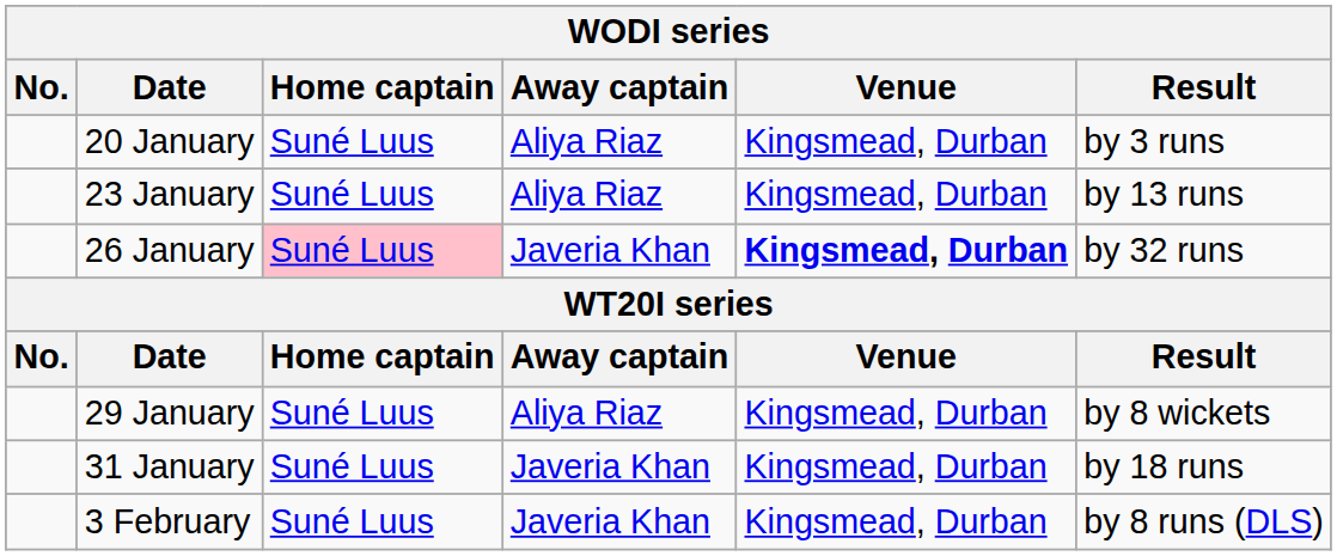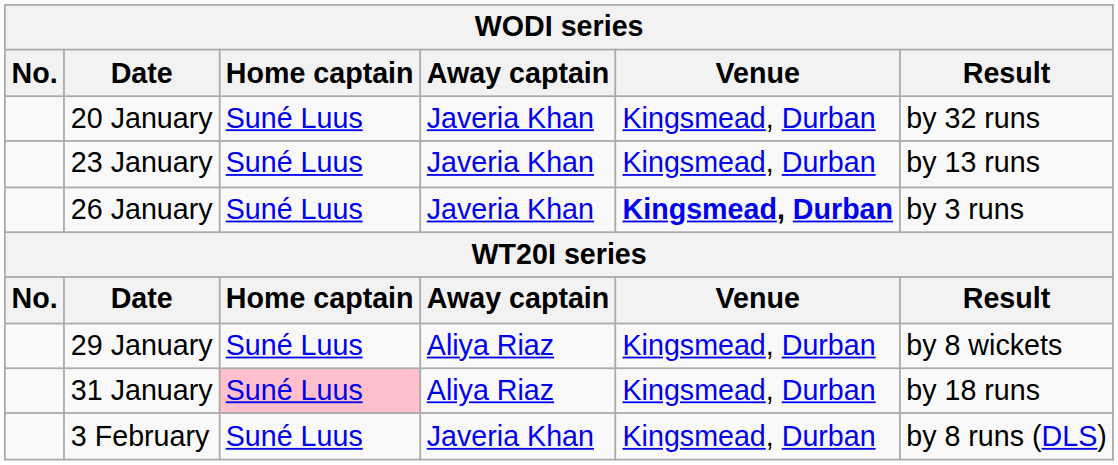 <table class="wikitable">
 <tr>
 <th colspan="9">WODI series</th>
 </tr>
 <tr>
 <th>No.</th>
 <th>Date</th>
 <th>Home captain</th>
 <th>Away captain</th>
 <th>Venue</th>
 <th>Result</th>
 </tr>
 <tr>
 <td></td>
 <td>20 January</td>
 <td><a href='#'>Suné Luus</a></td>
-<td><a href='#'>Aliya Riaz</a></td>
+<td><a href='#'>Javeria Khan</a></td>
 <td><a href='#'>Kingsmead</a>, <a href='#'>Durban</a></td>
-<td> by 3 runs</td>
+<td> by 32 runs</td>
 </tr>
 <tr>
 <td></td>
 <td>23 January</td>
 <td><a href='#'>Suné Luus</a></td>
-<td><a href='#'>Aliya Riaz</a></td>
+<td><a href='#'>Javeria Khan</a></td>
 <td><a href='#'>Kingsmead</a>, <a href='#'>Durban</a></td>
 <td> by 13 runs</td>
 </tr>
 <tr>
 <td></td>
 <td>26 January</td>
-<td style="background: pink;"><a href='#'>Suné Luus</a></td>
+<td><a href='#'>Suné Luus</a></td>
 <td><a href='#'>Javeria Khan</a></td>
 <td><strong><a href='#'>Kingsmead</a>, <a href='#'>Durban</a></strong></td>
-<td> by 32 runs</td>
+<td> by 3 runs</td>
 </tr>
 <tr>
 <th colspan="9">WT20I series</th>
 </tr>
 <tr>
 <th>No.</th>
 <th>Date</th>
 <th>Home captain</th>
 <th>Away captain</th>
 <th>Venue</th>
 <th>Result</th>
 </tr>
 <tr>
 <td></td>
 <td>29 January</td>
 <td><a href='#'>Suné Luus</a></td>
 <td><a href='#'>Aliya Riaz</a></td>
 <td><a href='#'>Kingsmead</a>, <a href='#'>Durban</a></td>
 <td> by 8 wickets</td>
 </tr>
 <tr>
 <td></td>
 <td>31 January</td>
-<td><a href='#'>Suné Luus</a></td>
-<td><a href='#'>Javeria Khan</a></td>
+<td style="background: pink;"><a href='#'>Suné Luus</a></td>
+<td><a href='#'>Aliya Riaz</a></td>
 <td><a href='#'>Kingsmead</a>, <a href='#'>Durban</a></td>
 <td> by 18 runs</td>
 </tr>
 <tr>
 <td></td>
 <td>3 February</td>
 <td><a href='#'>Suné Luus</a></td>
 <td><a href='#'>Javeria Khan</a></td>
 <td><a href='#'>Kingsmead</a>, <a href='#'>Durban</a></td>
 <td> by 8 runs (<a href='#'>DLS</a>)</td>
 </tr>
 </table>
